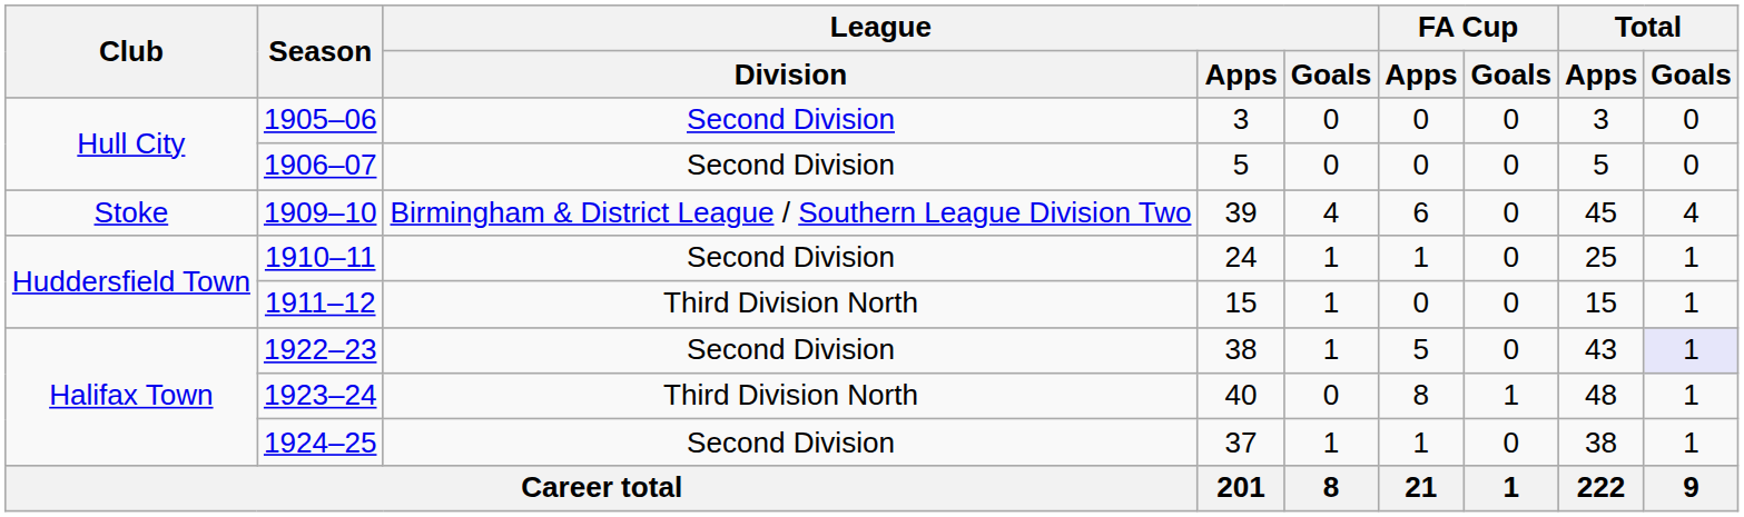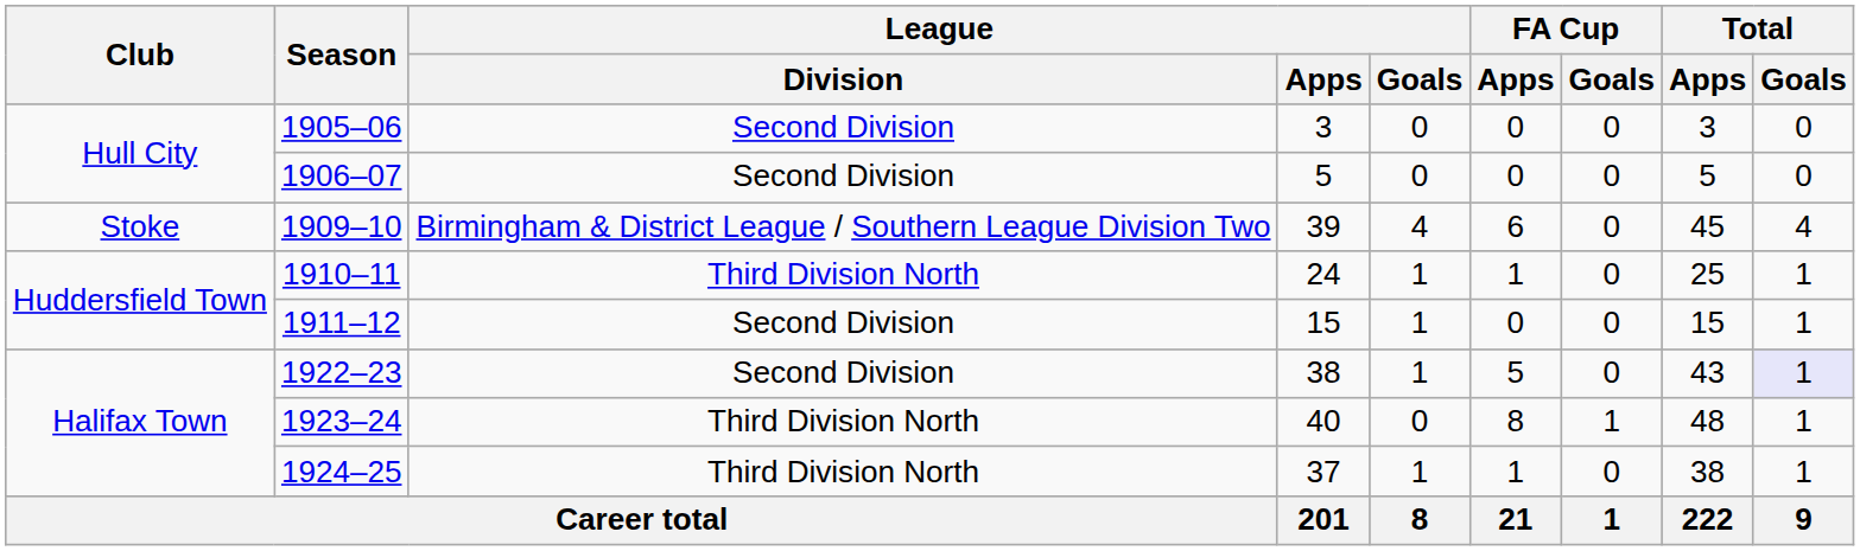 <table class="wikitable" style="text-align: center;">
 <tr>
 <th rowspan="2">Club</th>
 <th rowspan="2">Season</th>
 <th colspan="3">League</th>
 <th colspan="2">FA Cup</th>
 <th colspan="2">Total</th>
 </tr>
 <tr>
 <th>Division</th>
 <th>Apps</th>
 <th>Goals</th>
 <th>Apps</th>
 <th>Goals</th>
 <th>Apps</th>
 <th>Goals</th>
 </tr>
 <tr>
 <td rowspan="2"><a href='#'>Hull City</a></td>
 <td><a href='#'>1905–06</a></td>
 <td><a href='#'>Second Division</a></td>
 <td>3</td>
 <td>0</td>
 <td>0</td>
 <td>0</td>
 <td>3</td>
 <td>0</td>
 </tr>
 <tr>
 <td><a href='#'>1906–07</a></td>
 <td>Second Division</td>
 <td>5</td>
 <td>0</td>
 <td>0</td>
 <td>0</td>
 <td>5</td>
 <td>0</td>
 </tr>
 <tr>
 <td><a href='#'>Stoke</a></td>
 <td><a href='#'>1909–10</a></td>
 <td><a href='#'>Birmingham & District League</a> / <a href='#'>Southern League Division Two</a></td>
 <td>39</td>
 <td>4</td>
 <td>6</td>
 <td>0</td>
 <td>45</td>
 <td>4</td>
 </tr>
 <tr>
 <td rowspan="2"><a href='#'>Huddersfield Town</a></td>
 <td><a href='#'>1910–11</a></td>
-<td>Second Division</td>
+<td><a href='#'>Third Division North</a></td>
 <td>24</td>
 <td>1</td>
 <td>1</td>
 <td>0</td>
 <td>25</td>
 <td>1</td>
 </tr>
 <tr>
 <td><a href='#'>1911–12</a></td>
-<td>Third Division North</td>
+<td>Second Division</td>
 <td>15</td>
 <td>1</td>
 <td>0</td>
 <td>0</td>
 <td>15</td>
 <td>1</td>
 </tr>
 <tr>
 <td rowspan="3"><a href='#'>Halifax Town</a></td>
 <td><a href='#'>1922–23</a></td>
 <td>Second Division</td>
 <td>38</td>
 <td>1</td>
 <td>5</td>
 <td>0</td>
 <td>43</td>
 <td style="background: lavender;">1</td>
 </tr>
 <tr>
 <td><a href='#'>1923–24</a></td>
 <td>Third Division North</td>
 <td>40</td>
 <td>0</td>
 <td>8</td>
 <td>1</td>
 <td>48</td>
 <td>1</td>
 </tr>
 <tr>
 <td><a href='#'>1924–25</a></td>
-<td>Second Division</td>
+<td>Third Division North</td>
 <td>37</td>
 <td>1</td>
 <td>1</td>
 <td>0</td>
 <td>38</td>
 <td>1</td>
 </tr>
 <tr>
 <th colspan="3">Career total</th>
 <th>201</th>
 <th>8</th>
 <th>21</th>
 <th>1</th>
 <th>222</th>
 <th>9</th>
 </tr>
 </table>
